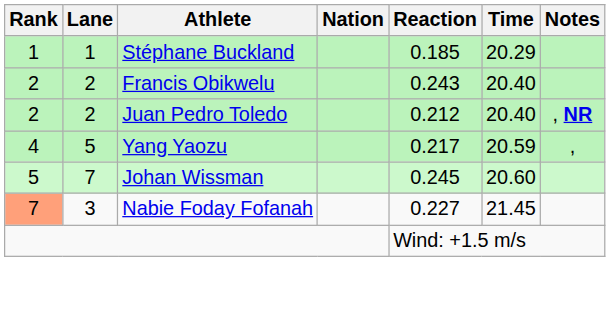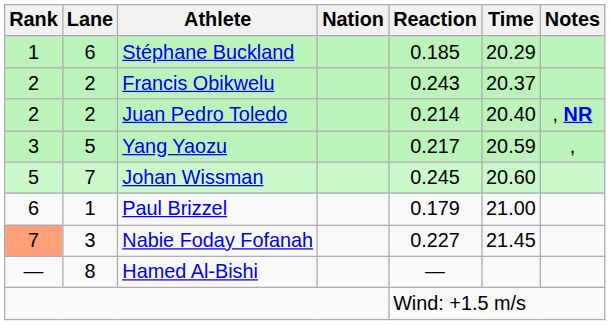 <table class="wikitable sortable" style="text-align:center">
 <tr>
 <th>Rank</th>
 <th>Lane</th>
 <th>Athlete</th>
 <th>Nation</th>
 <th>Reaction</th>
 <th>Time</th>
 <th>Notes</th>
 </tr>
 <tr bgcolor=bbf3bb>
 <td>1</td>
-<td>1</td>
+<td>6</td>
 <td align="left"><a href='#'>Stéphane Buckland</a></td>
 <td align="left"></td>
 <td>0.185</td>
 <td>20.29</td>
 <td></td>
 </tr>
 <tr bgcolor=bbf3bb>
 <td>2</td>
 <td>2</td>
 <td align="left"><a href='#'>Francis Obikwelu</a></td>
 <td align="left"></td>
 <td>0.243</td>
-<td>20.40</td>
+<td>20.37</td>
 <td></td>
 </tr>
 <tr bgcolor=bbf3bb>
 <td>2</td>
 <td>2</td>
 <td align="left"><a href='#'>Juan Pedro Toledo</a></td>
 <td align="left"></td>
-<td>0.212</td>
+<td>0.214</td>
 <td>20.40</td>
 <td>, <strong><a href='#'>NR</a></strong></td>
 </tr>
 <tr bgcolor=bbf3bb>
-<td>4</td>
+<td>3</td>
 <td>5</td>
 <td align="left"><a href='#'>Yang Yaozu</a></td>
 <td align="left"></td>
 <td>0.217</td>
 <td>20.59</td>
 <td>, </td>
 </tr>
 <tr bgcolor=ccf9cc>
 <td>5</td>
 <td>7</td>
 <td align="left"><a href='#'>Johan Wissman</a></td>
 <td align="left"></td>
 <td>0.245</td>
 <td>20.60</td>
 <td></td>
 </tr>
 <tr>
+<td>6</td>
+<td>1</td>
+<td align="left"><a href='#'>Paul Brizzel</a></td>
+<td align="left"></td>
+<td>0.179</td>
+<td>21.00</td>
+<td></td>
+</tr>
+<tr>
 <td style="background: lightsalmon;">7</td>
 <td>3</td>
 <td align="left"><a href='#'>Nabie Foday Fofanah</a></td>
 <td align="left"></td>
 <td>0.227</td>
 <td>21.45</td>
 <td></td>
 </tr>
+<tr>
+<td data-sort-value=8>—</td>
+<td>8</td>
+<td align="left"><a href='#'>Hamed Al-Bishi</a></td>
+<td align="left"></td>
+<td data-sort-value=1.000>—</td>
+<td data-sort-value=99.99></td>
+<td></td>
+</tr>
 <tr class="sortbottom">
 <td colspan=4></td>
 <td colspan="3" style="text-align:left;">Wind: +1.5 m/s</td>
 </tr>
 </table>
